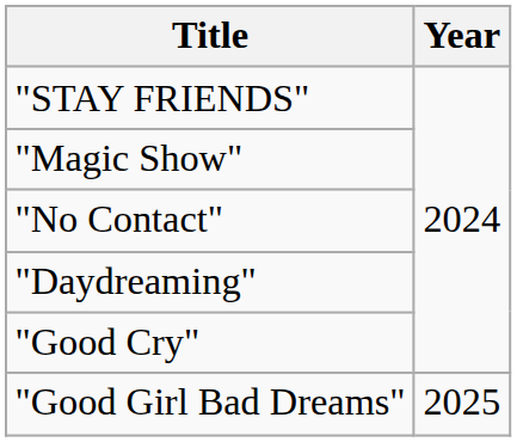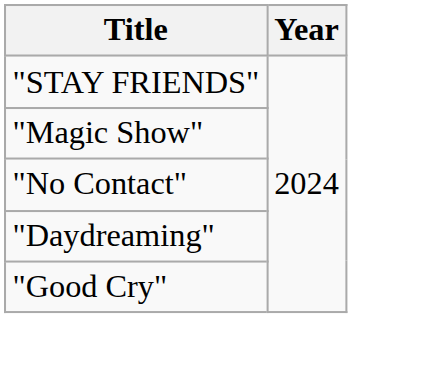 <table class="wikitable">
 <tr>
 <th>Title</th>
 <th>Year</th>
 </tr>
 <tr>
 <td>"STAY FRIENDS"</td>
 <td rowspan="5">2024</td>
 </tr>
 <tr>
 <td>"Magic Show"</td>
 </tr>
 <tr>
 <td>"No Contact"</td>
 </tr>
 <tr>
 <td>"Daydreaming"</td>
 </tr>
 <tr>
 <td>"Good Cry"</td>
 </tr>
-<tr>
-<td>"Good Girl Bad Dreams"</td>
-<td>2025</td>
-</tr>
 </table>
